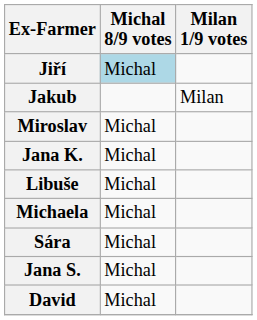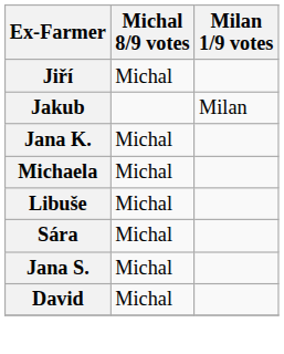 <table class=wikitable>
 <tr>
 <th>Ex-Farmer</th>
 <th>Michal<br>8/9 votes</th>
 <th>Milan<br>1/9 votes</th>
 </tr>
 <tr>
 <th>Jiří</th>
-<td style="background: lightblue;">Michal</td>
+<td>Michal</td>
 <td></td>
 </tr>
 <tr>
 <th>Jakub</th>
 <td></td>
 <td>Milan</td>
 </tr>
 <tr>
-<th>Miroslav</th>
-<td>Michal</td>
-<td></td>
-</tr>
-<tr>
 <th>Jana K.</th>
 <td>Michal</td>
 <td></td>
 </tr>
 <tr>
-<th>Libuše</th>
+<th>Michaela</th>
 <td>Michal</td>
 <td></td>
 </tr>
 <tr>
-<th>Michaela</th>
+<th>Libuše</th>
 <td>Michal</td>
 <td></td>
 </tr>
 <tr>
 <th>Sára</th>
 <td>Michal</td>
 <td></td>
 </tr>
 <tr>
 <th>Jana S.</th>
 <td>Michal</td>
 <td></td>
 </tr>
 <tr>
 <th>David</th>
 <td>Michal</td>
 <td></td>
 </tr>
 <tr>
 </tr>
 </table>
